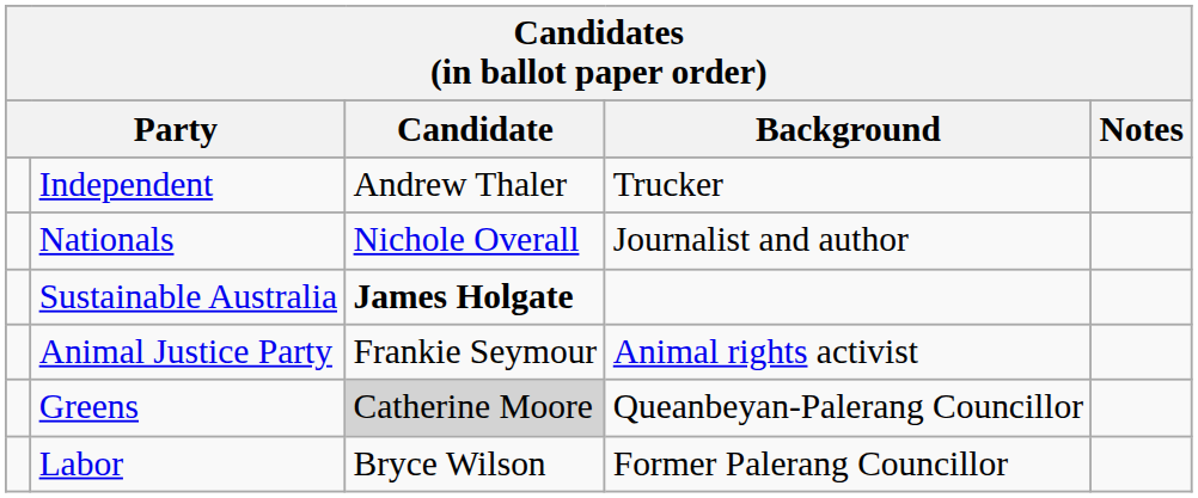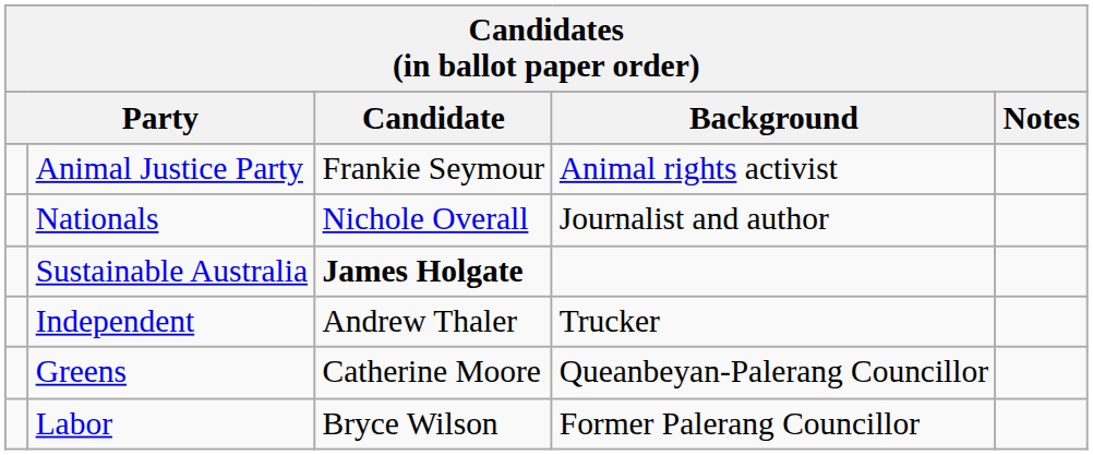 <table class="wikitable">
 <tr>
 <th colspan="5">Candidates<br>(in ballot paper order)</th>
 </tr>
 <tr>
 <th colspan="2">Party</th>
 <th>Candidate</th>
 <th>Background</th>
 <th>Notes</th>
 </tr>
 <tr>
 <td> </td>
-<td><a href='#'>Independent</a></td>
-<td>Andrew Thaler</td>
-<td>Trucker</td>
+<td><a href='#'>Animal Justice Party</a></td>
+<td>Frankie Seymour</td>
+<td><a href='#'>Animal rights</a> activist</td>
 <td></td>
 </tr>
 <tr>
 <td> </td>
 <td><a href='#'>Nationals</a></td>
 <td><a href='#'>Nichole Overall</a></td>
 <td>Journalist and author</td>
 <td></td>
 </tr>
 <tr>
 <td> </td>
 <td><a href='#'>Sustainable Australia</a></td>
 <td><strong>James Holgate</strong></td>
 <td></td>
 <td></td>
 </tr>
 <tr>
 <td> </td>
-<td><a href='#'>Animal Justice Party</a></td>
-<td>Frankie Seymour</td>
-<td><a href='#'>Animal rights</a> activist</td>
+<td><a href='#'>Independent</a></td>
+<td>Andrew Thaler</td>
+<td>Trucker</td>
 <td></td>
 </tr>
 <tr>
 <td> </td>
 <td><a href='#'>Greens</a></td>
-<td style="background: lightgrey;">Catherine Moore</td>
+<td>Catherine Moore</td>
 <td>Queanbeyan-Palerang Councillor</td>
 <td></td>
 </tr>
 <tr>
 <td> </td>
 <td><a href='#'>Labor</a></td>
 <td>Bryce Wilson</td>
 <td>Former Palerang Councillor</td>
 <td></td>
 </tr>
 </table>
